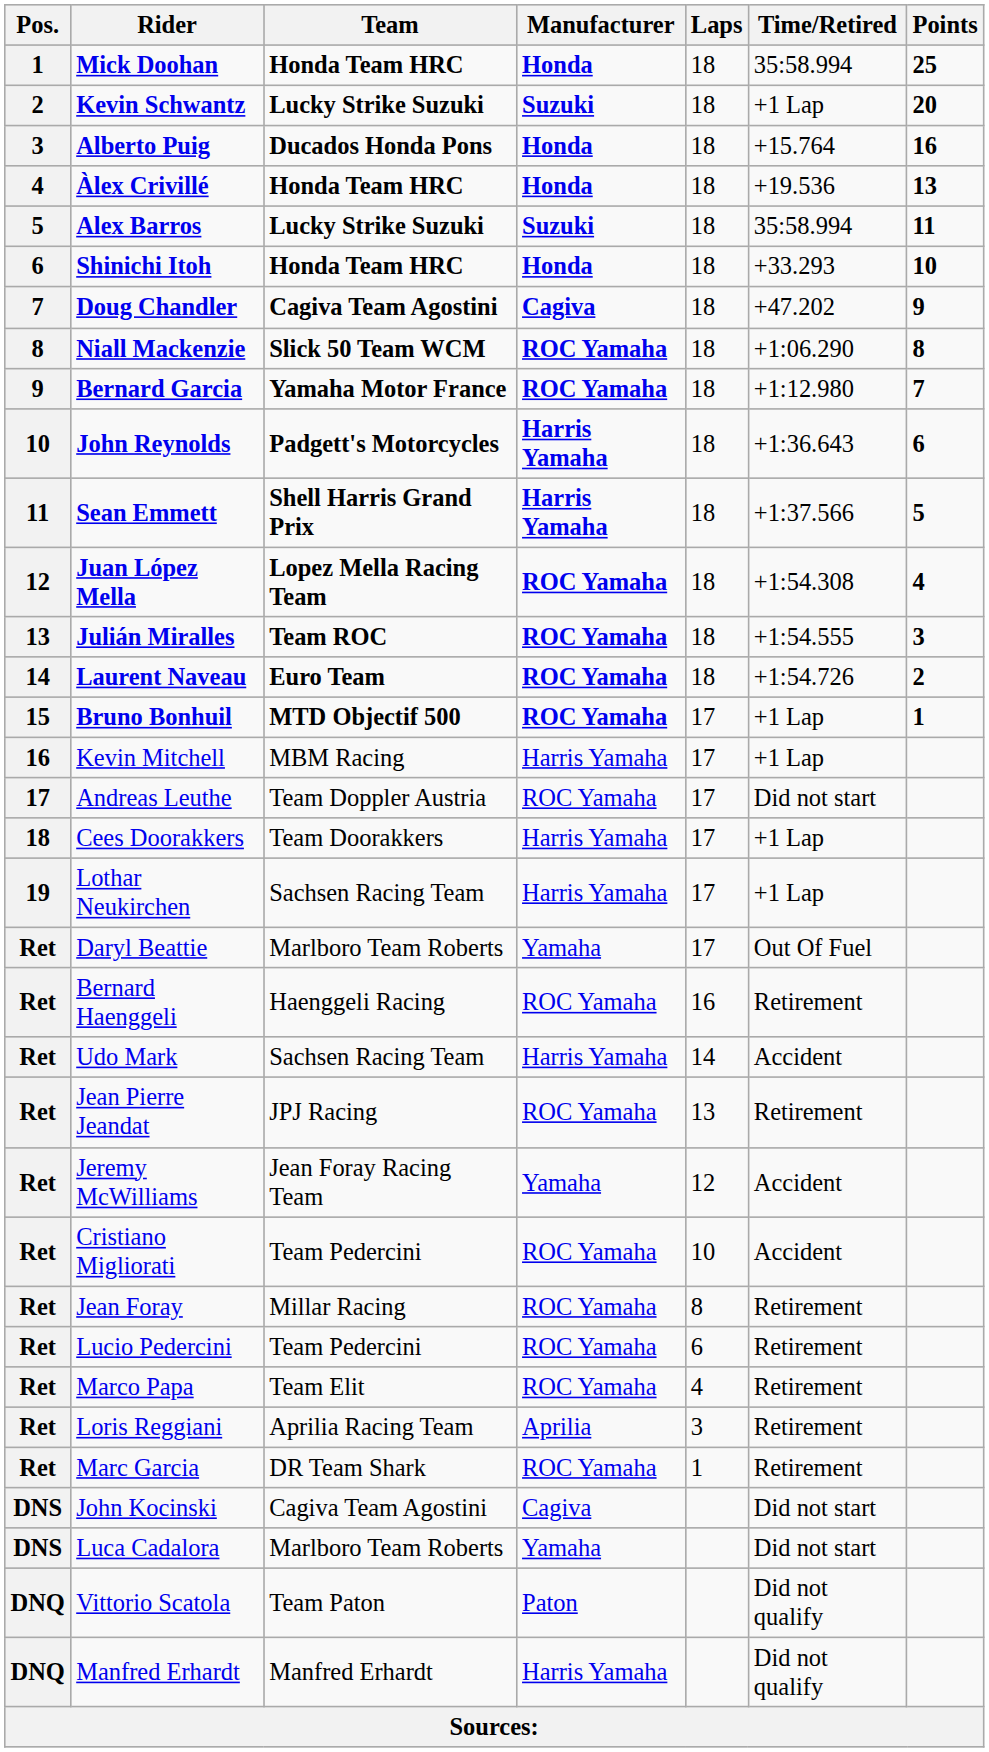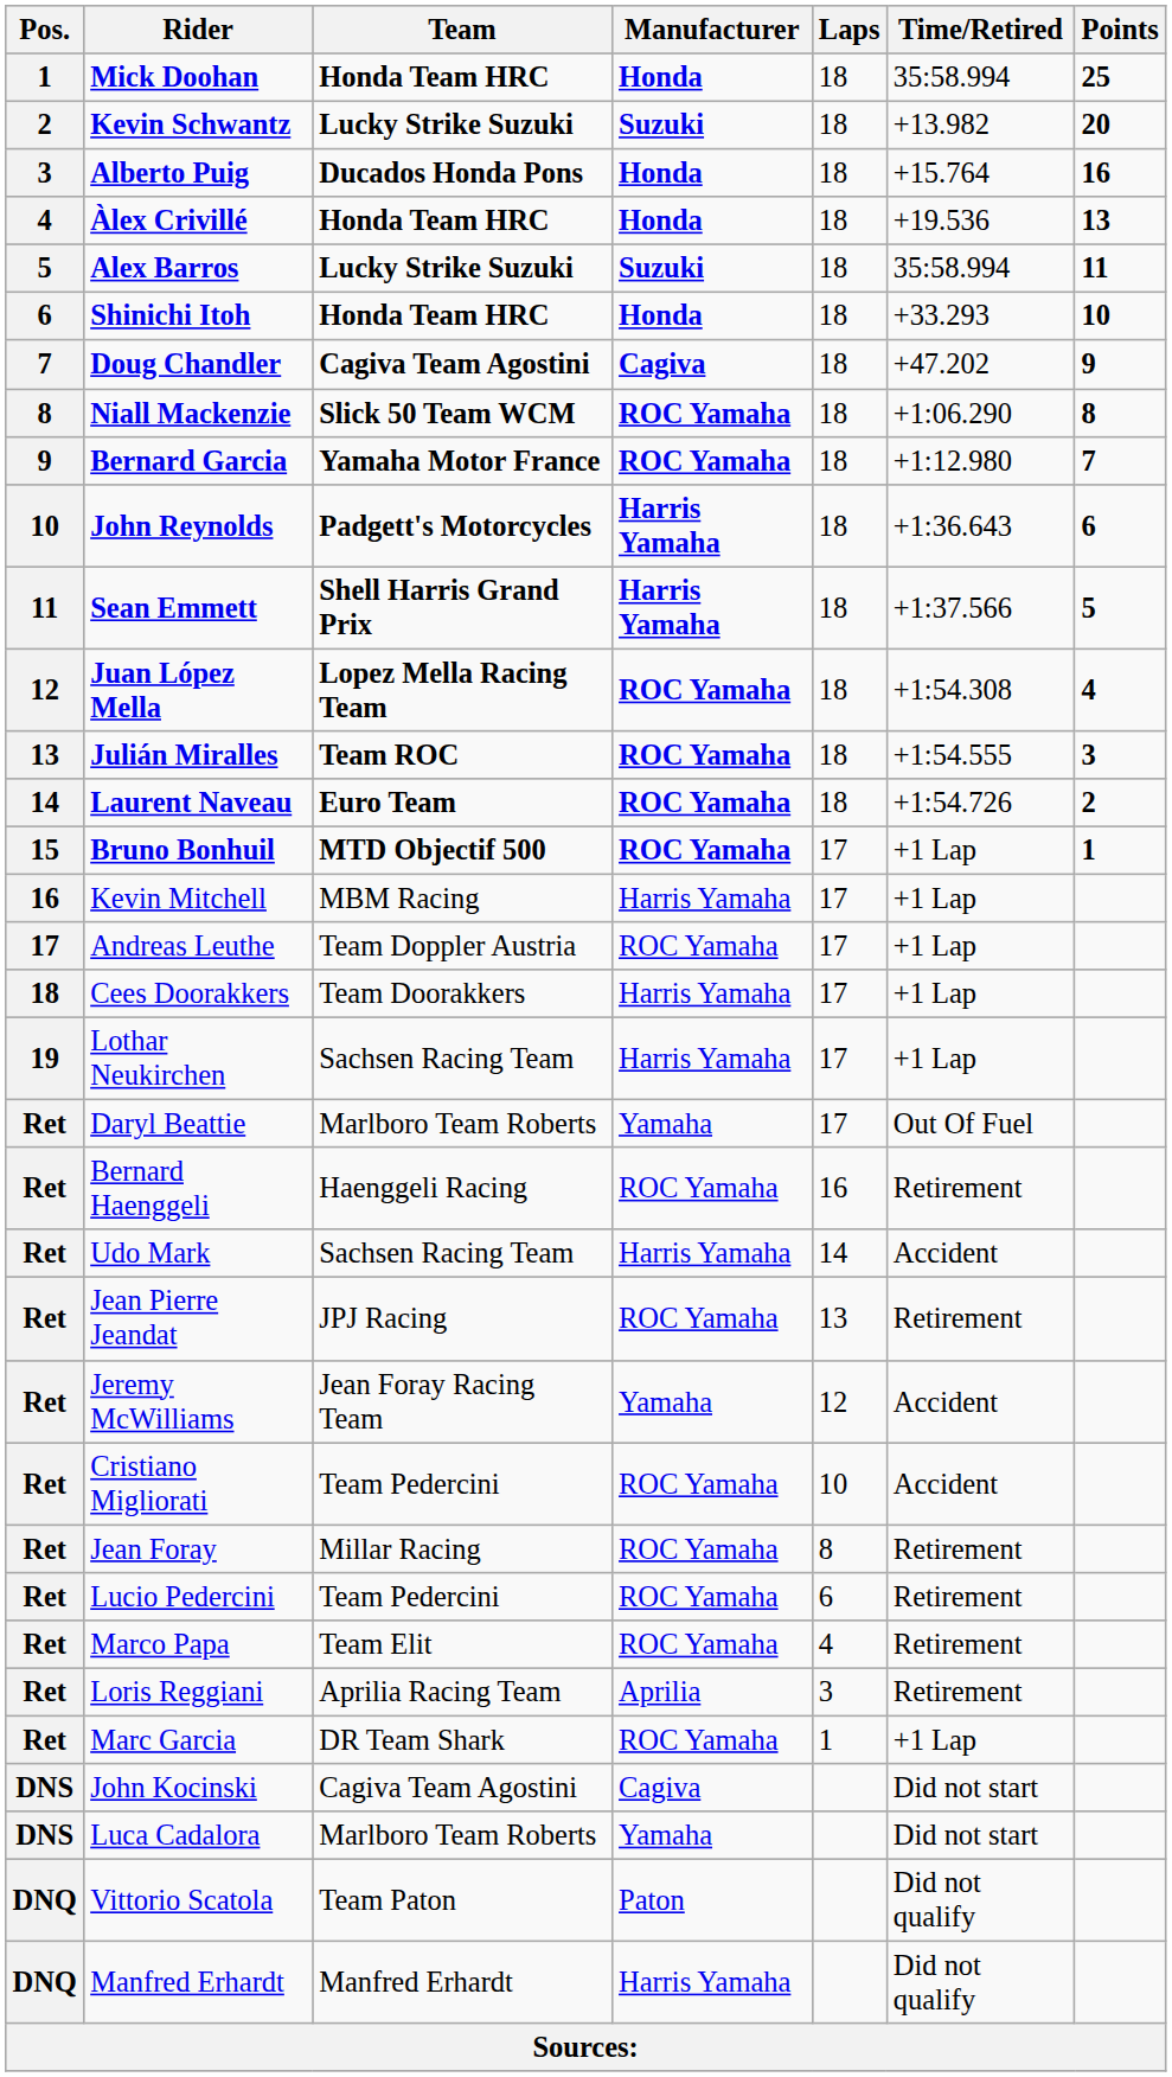 <table class="wikitable" style="font-size: 95%;">
 <tr>
 <th>Pos.</th>
 <th>Rider</th>
 <th>Team</th>
 <th>Manufacturer</th>
 <th>Laps</th>
 <th>Time/Retired</th>
 <th>Points</th>
 </tr>
 <tr>
 <th>1</th>
 <td> <strong><a href='#'>Mick Doohan</a></strong></td>
 <td><strong>Honda Team HRC</strong></td>
 <td><strong><a href='#'>Honda</a></strong></td>
 <td>18</td>
 <td>35:58.994</td>
 <td><strong>25</strong></td>
 </tr>
 <tr>
 <th>2</th>
 <td> <strong><a href='#'>Kevin Schwantz</a></strong></td>
 <td><strong>Lucky Strike Suzuki</strong></td>
 <td><strong><a href='#'>Suzuki</a></strong></td>
 <td>18</td>
-<td>+1 Lap</td>
+<td>+13.982</td>
 <td><strong>20</strong></td>
 </tr>
 <tr>
 <th>3</th>
 <td> <strong><a href='#'>Alberto Puig</a></strong></td>
 <td><strong>Ducados Honda Pons</strong></td>
 <td><strong><a href='#'>Honda</a></strong></td>
 <td>18</td>
 <td>+15.764</td>
 <td><strong>16</strong></td>
 </tr>
 <tr>
 <th>4</th>
 <td> <strong><a href='#'>Àlex Crivillé</a></strong></td>
 <td><strong>Honda Team HRC</strong></td>
 <td><strong><a href='#'>Honda</a></strong></td>
 <td>18</td>
 <td>+19.536</td>
 <td><strong>13</strong></td>
 </tr>
 <tr>
 <th>5</th>
 <td> <strong><a href='#'>Alex Barros</a></strong></td>
 <td><strong>Lucky Strike Suzuki</strong></td>
 <td><strong><a href='#'>Suzuki</a></strong></td>
 <td>18</td>
 <td>35:58.994</td>
 <td><strong>11</strong></td>
 </tr>
 <tr>
 <th>6</th>
 <td> <strong><a href='#'>Shinichi Itoh</a></strong></td>
 <td><strong>Honda Team HRC</strong></td>
 <td><strong><a href='#'>Honda</a></strong></td>
 <td>18</td>
 <td>+33.293</td>
 <td><strong>10</strong></td>
 </tr>
 <tr>
 <th>7</th>
 <td> <strong><a href='#'>Doug Chandler</a></strong></td>
 <td><strong>Cagiva Team Agostini</strong></td>
 <td><strong><a href='#'>Cagiva</a></strong></td>
 <td>18</td>
 <td>+47.202</td>
 <td><strong>9</strong></td>
 </tr>
 <tr>
 <th>8</th>
 <td> <strong><a href='#'>Niall Mackenzie</a></strong></td>
 <td><strong>Slick 50 Team WCM</strong></td>
 <td><strong><a href='#'>ROC Yamaha</a></strong></td>
 <td>18</td>
 <td>+1:06.290</td>
 <td><strong>8</strong></td>
 </tr>
 <tr>
 <th>9</th>
 <td> <strong><a href='#'>Bernard Garcia</a></strong></td>
 <td><strong>Yamaha Motor France</strong></td>
 <td><strong><a href='#'>ROC Yamaha</a></strong></td>
 <td>18</td>
 <td>+1:12.980</td>
 <td><strong>7</strong></td>
 </tr>
 <tr>
 <th>10</th>
 <td> <strong><a href='#'>John Reynolds</a></strong></td>
 <td><strong>Padgett's Motorcycles</strong></td>
 <td><strong><a href='#'>Harris Yamaha</a></strong></td>
 <td>18</td>
 <td>+1:36.643</td>
 <td><strong>6</strong></td>
 </tr>
 <tr>
 <th>11</th>
 <td> <strong><a href='#'>Sean Emmett</a></strong></td>
 <td><strong>Shell Harris Grand Prix</strong></td>
 <td><strong><a href='#'>Harris Yamaha</a></strong></td>
 <td>18</td>
 <td>+1:37.566</td>
 <td><strong>5</strong></td>
 </tr>
 <tr>
 <th>12</th>
 <td> <strong><a href='#'>Juan López Mella</a></strong></td>
 <td><strong>Lopez Mella Racing Team</strong></td>
 <td><strong><a href='#'>ROC Yamaha</a></strong></td>
 <td>18</td>
 <td>+1:54.308</td>
 <td><strong>4</strong></td>
 </tr>
 <tr>
 <th>13</th>
 <td> <strong><a href='#'>Julián Miralles</a></strong></td>
 <td><strong>Team ROC</strong></td>
 <td><strong><a href='#'>ROC Yamaha</a></strong></td>
 <td>18</td>
 <td>+1:54.555</td>
 <td><strong>3</strong></td>
 </tr>
 <tr>
 <th>14</th>
 <td> <strong><a href='#'>Laurent Naveau</a></strong></td>
 <td><strong>Euro Team</strong></td>
 <td><strong><a href='#'>ROC Yamaha</a></strong></td>
 <td>18</td>
 <td>+1:54.726</td>
 <td><strong>2</strong></td>
 </tr>
 <tr>
 <th>15</th>
 <td> <strong><a href='#'>Bruno Bonhuil</a></strong></td>
 <td><strong>MTD Objectif 500</strong></td>
 <td><strong><a href='#'>ROC Yamaha</a></strong></td>
 <td>17</td>
 <td>+1 Lap</td>
 <td><strong>1</strong></td>
 </tr>
 <tr>
 <th>16</th>
 <td> <a href='#'>Kevin Mitchell</a></td>
 <td>MBM Racing</td>
 <td><a href='#'>Harris Yamaha</a></td>
 <td>17</td>
 <td>+1 Lap</td>
 <td></td>
 </tr>
 <tr>
 <th>17</th>
 <td> <a href='#'>Andreas Leuthe</a></td>
 <td>Team Doppler Austria</td>
 <td><a href='#'>ROC Yamaha</a></td>
 <td>17</td>
-<td>Did not start</td>
+<td>+1 Lap</td>
 <td></td>
 </tr>
 <tr>
 <th>18</th>
 <td> <a href='#'>Cees Doorakkers</a></td>
 <td>Team Doorakkers</td>
 <td><a href='#'>Harris Yamaha</a></td>
 <td>17</td>
 <td>+1 Lap</td>
 <td></td>
 </tr>
 <tr>
 <th>19</th>
 <td> <a href='#'>Lothar Neukirchen</a></td>
 <td>Sachsen Racing Team</td>
 <td><a href='#'>Harris Yamaha</a></td>
 <td>17</td>
 <td>+1 Lap</td>
 <td></td>
 </tr>
 <tr>
 <th>Ret</th>
 <td> <a href='#'>Daryl Beattie</a></td>
 <td>Marlboro Team Roberts</td>
 <td><a href='#'>Yamaha</a></td>
 <td>17</td>
 <td>Out Of Fuel</td>
 <td></td>
 </tr>
 <tr>
 <th>Ret</th>
 <td> <a href='#'>Bernard Haenggeli</a></td>
 <td>Haenggeli Racing</td>
 <td><a href='#'>ROC Yamaha</a></td>
 <td>16</td>
 <td>Retirement</td>
 <td></td>
 </tr>
 <tr>
 <th>Ret</th>
 <td> <a href='#'>Udo Mark</a></td>
 <td>Sachsen Racing Team</td>
 <td><a href='#'>Harris Yamaha</a></td>
 <td>14</td>
 <td>Accident</td>
 <td></td>
 </tr>
 <tr>
 <th>Ret</th>
 <td> <a href='#'>Jean Pierre Jeandat</a></td>
 <td>JPJ Racing</td>
 <td><a href='#'>ROC Yamaha</a></td>
 <td>13</td>
 <td>Retirement</td>
 <td></td>
 </tr>
 <tr>
 <th>Ret</th>
 <td> <a href='#'>Jeremy McWilliams</a></td>
 <td>Jean Foray Racing Team</td>
 <td><a href='#'>Yamaha</a></td>
 <td>12</td>
 <td>Accident</td>
 <td></td>
 </tr>
 <tr>
 <th>Ret</th>
 <td> <a href='#'>Cristiano Migliorati</a></td>
 <td>Team Pedercini</td>
 <td><a href='#'>ROC Yamaha</a></td>
 <td>10</td>
 <td>Accident</td>
 <td></td>
 </tr>
 <tr>
 <th>Ret</th>
 <td> <a href='#'>Jean Foray</a></td>
 <td>Millar Racing</td>
 <td><a href='#'>ROC Yamaha</a></td>
 <td>8</td>
 <td>Retirement</td>
 <td></td>
 </tr>
 <tr>
 <th>Ret</th>
 <td> <a href='#'>Lucio Pedercini</a></td>
 <td>Team Pedercini</td>
 <td><a href='#'>ROC Yamaha</a></td>
 <td>6</td>
 <td>Retirement</td>
 <td></td>
 </tr>
 <tr>
 <th>Ret</th>
 <td> <a href='#'>Marco Papa</a></td>
 <td>Team Elit</td>
 <td><a href='#'>ROC Yamaha</a></td>
 <td>4</td>
 <td>Retirement</td>
 <td></td>
 </tr>
 <tr>
 <th>Ret</th>
 <td> <a href='#'>Loris Reggiani</a></td>
 <td>Aprilia Racing Team</td>
 <td><a href='#'>Aprilia</a></td>
 <td>3</td>
 <td>Retirement</td>
 <td></td>
 </tr>
 <tr>
 <th>Ret</th>
 <td> <a href='#'>Marc Garcia</a></td>
 <td>DR Team Shark</td>
 <td><a href='#'>ROC Yamaha</a></td>
 <td>1</td>
-<td>Retirement</td>
+<td>+1 Lap</td>
 <td></td>
 </tr>
 <tr>
 <th>DNS</th>
 <td> <a href='#'>John Kocinski</a></td>
 <td>Cagiva Team Agostini</td>
 <td><a href='#'>Cagiva</a></td>
 <td></td>
 <td>Did not start</td>
 <td></td>
 </tr>
 <tr>
 <th>DNS</th>
 <td> <a href='#'>Luca Cadalora</a></td>
 <td>Marlboro Team Roberts</td>
 <td><a href='#'>Yamaha</a></td>
 <td></td>
 <td>Did not start</td>
 <td></td>
 </tr>
 <tr>
 <th>DNQ</th>
 <td> <a href='#'>Vittorio Scatola</a></td>
 <td>Team Paton</td>
 <td><a href='#'>Paton</a></td>
 <td></td>
 <td>Did not qualify</td>
 <td></td>
 </tr>
 <tr>
 <th>DNQ</th>
 <td> <a href='#'>Manfred Erhardt</a></td>
 <td>Manfred Erhardt</td>
 <td><a href='#'>Harris Yamaha</a></td>
 <td></td>
 <td>Did not qualify</td>
 <td></td>
 </tr>
 <tr>
 <th colspan=8>Sources:</th>
 </tr>
 </table>
